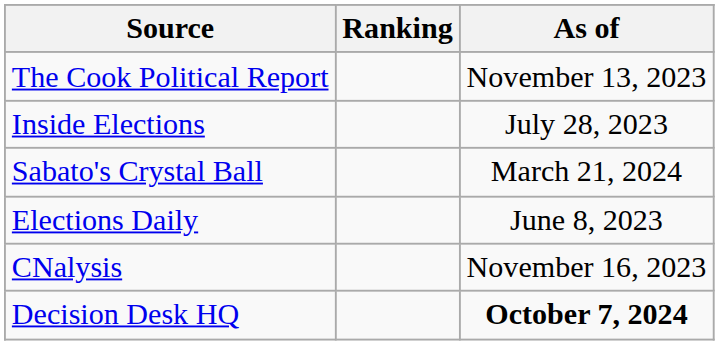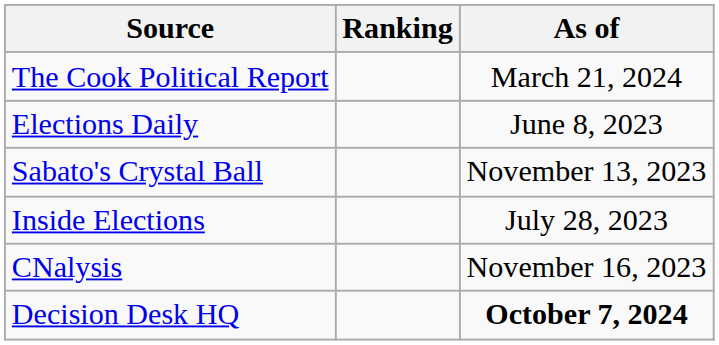 <table class="wikitable" style="text-align:center">
 <tr>
 <th>Source</th>
 <th>Ranking</th>
 <th>As of</th>
 </tr>
 <tr>
 <td align=left><a href='#'>The Cook Political Report</a></td>
 <td></td>
+<td>March 21, 2024</td>
+</tr>
+<tr>
+<td align=left><a href='#'>Elections Daily</a></td>
+<td></td>
+<td>June 8, 2023</td>
+</tr>
+<tr>
+<td align=left><a href='#'>Sabato's Crystal Ball</a></td>
+<td></td>
 <td>November 13, 2023</td>
 </tr>
 <tr>
 <td align=left><a href='#'>Inside Elections</a></td>
 <td></td>
 <td>July 28, 2023</td>
-</tr>
-<tr>
-<td align=left><a href='#'>Sabato's Crystal Ball</a></td>
-<td></td>
-<td>March 21, 2024</td>
-</tr>
-<tr>
-<td align=left><a href='#'>Elections Daily</a></td>
-<td></td>
-<td>June 8, 2023</td>
 </tr>
 <tr>
 <td align=left><a href='#'>CNalysis</a></td>
 <td></td>
 <td>November 16, 2023</td>
 </tr>
 <tr>
 <td align=left><a href='#'>Decision Desk HQ</a></td>
 <td></td>
 <td><strong>October 7, 2024</strong></td>
 </tr>
 </table>
